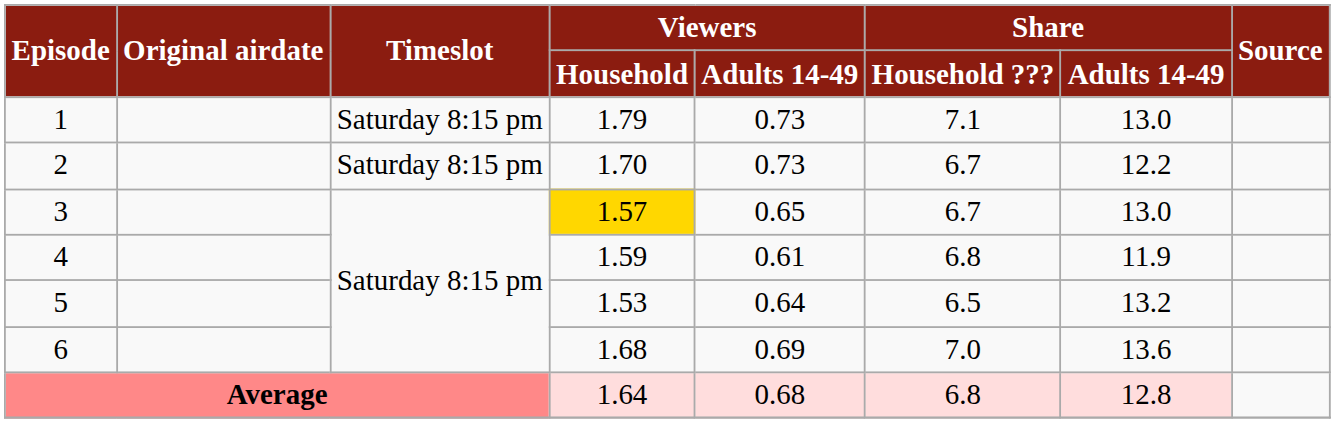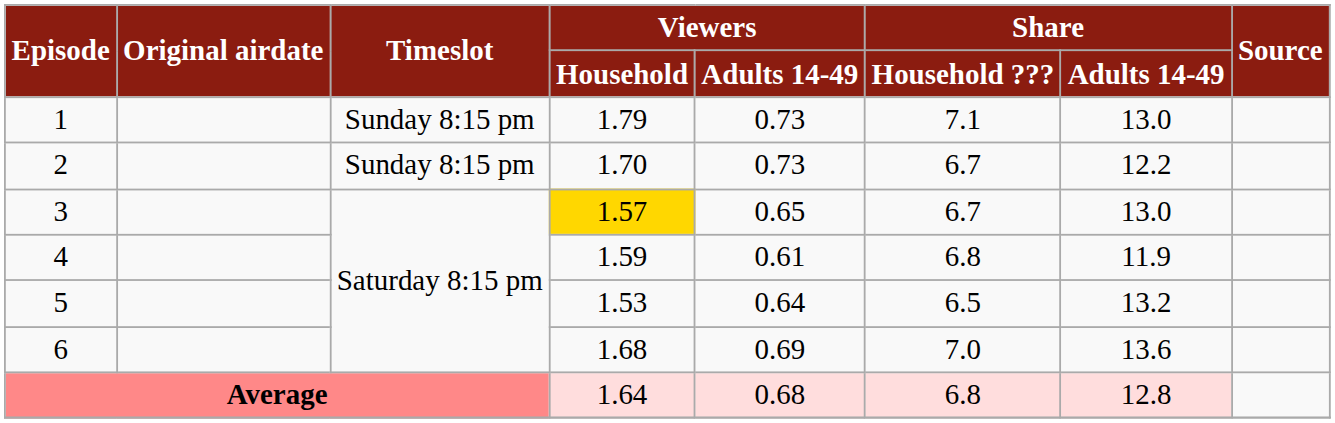 <table class="wikitable" style="text-align:center;">
 <tr>
 <th style="background:#8b1c10; color:#fff;" rowspan="2">Episode</th>
 <th style="background:#8b1c10; color:#fff;" rowspan="2">Original airdate</th>
 <th style="background:#8b1c10; color:#fff;" rowspan="2">Timeslot</th>
 <th style="background:#8b1c10; color:#fff;" colspan="2">Viewers<br><small></small></th>
 <th style="background:#8b1c10; color:#fff;" colspan="2">Share<br><small></small></th>
 <th style="background:#8b1c10; color:#fff;" rowspan="2">Source</th>
 </tr>
 <tr>
 <th style="background:#8b1c10; color:#fff;">Household</th>
 <th style="background:#8b1c10; color:#fff;">Adults 14-49</th>
 <th style="background:#8b1c10; color:#fff;">Household ???</th>
 <th style="background:#8b1c10; color:#fff;">Adults 14-49</th>
 </tr>
 <tr>
 <td>1</td>
 <td></td>
-<td>Saturday 8:15 pm</td>
+<td>Sunday 8:15 pm</td>
 <td>1.79</td>
 <td>0.73</td>
 <td>7.1</td>
 <td>13.0</td>
 <td></td>
 </tr>
 <tr>
 <td>2</td>
 <td></td>
-<td>Saturday 8:15 pm</td>
+<td>Sunday 8:15 pm</td>
 <td>1.70</td>
 <td>0.73</td>
 <td>6.7</td>
 <td>12.2</td>
 <td></td>
 </tr>
 <tr>
 <td>3</td>
 <td></td>
 <td rowspan="4">Saturday 8:15 pm</td>
 <td style="background: gold;">1.57</td>
 <td>0.65</td>
 <td>6.7</td>
 <td>13.0</td>
 <td></td>
 </tr>
 <tr>
 <td>4</td>
 <td></td>
 <td>1.59</td>
 <td>0.61</td>
 <td>6.8</td>
 <td>11.9</td>
 <td></td>
 </tr>
 <tr>
 <td>5</td>
 <td></td>
 <td>1.53</td>
 <td>0.64</td>
 <td>6.5</td>
 <td>13.2</td>
 <td></td>
 </tr>
 <tr>
 <td>6</td>
 <td></td>
 <td>1.68</td>
 <td>0.69</td>
 <td>7.0</td>
 <td>13.6</td>
 <td></td>
 </tr>
 <tr>
 <th style="background:#ff8888;" colspan="3">Average</th>
 <td style="background:#ffdddd;">1.64</td>
 <td style="background:#ffdddd;">0.68</td>
 <td style="background:#ffdddd;">6.8</td>
 <td style="background:#ffdddd;">12.8</td>
 <td></td>
 </tr>
 <tr>
 </tr>
 </table>
